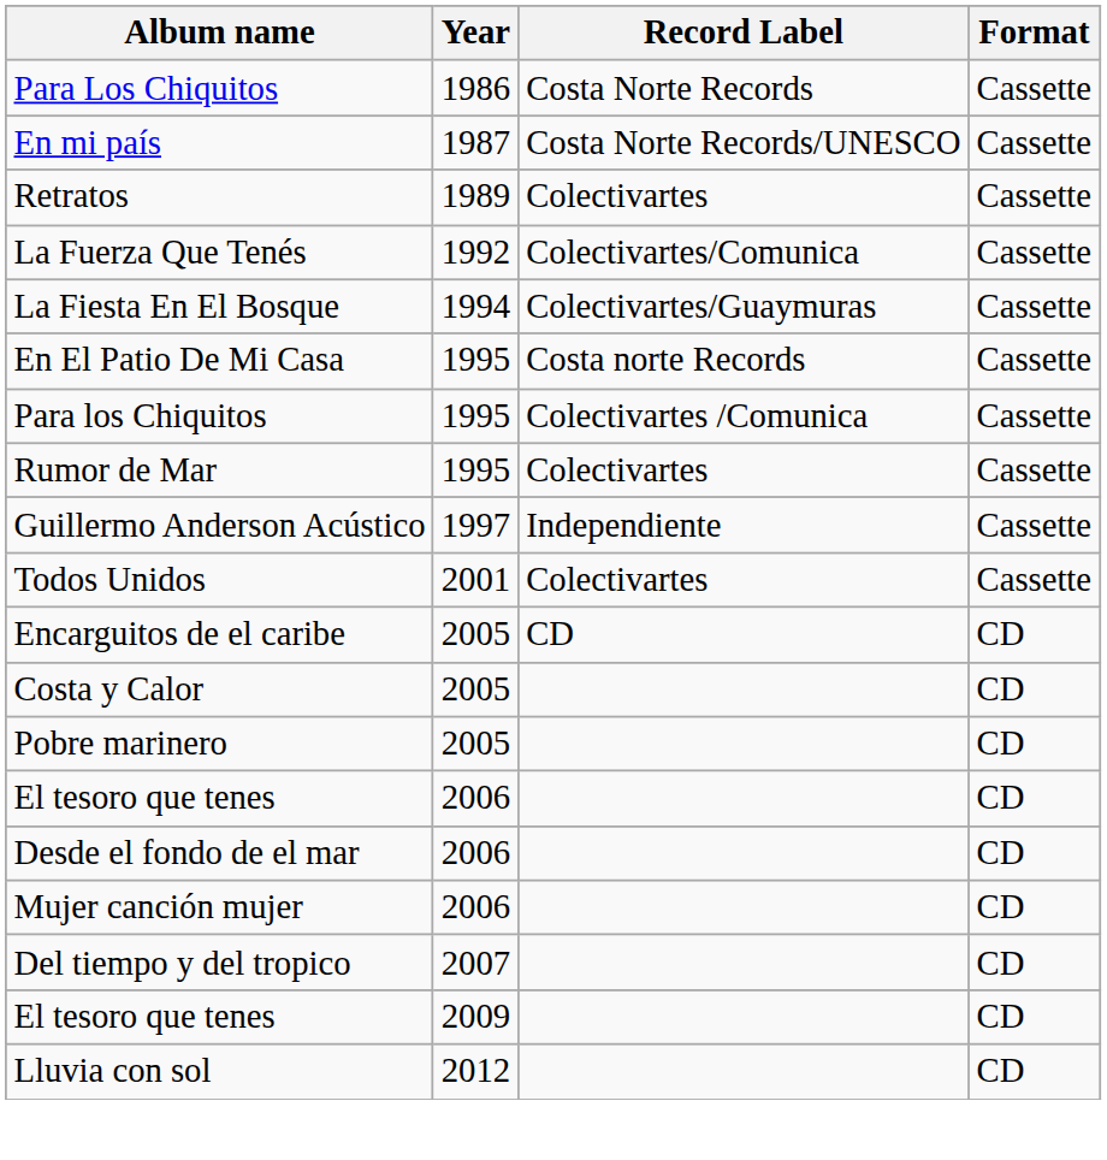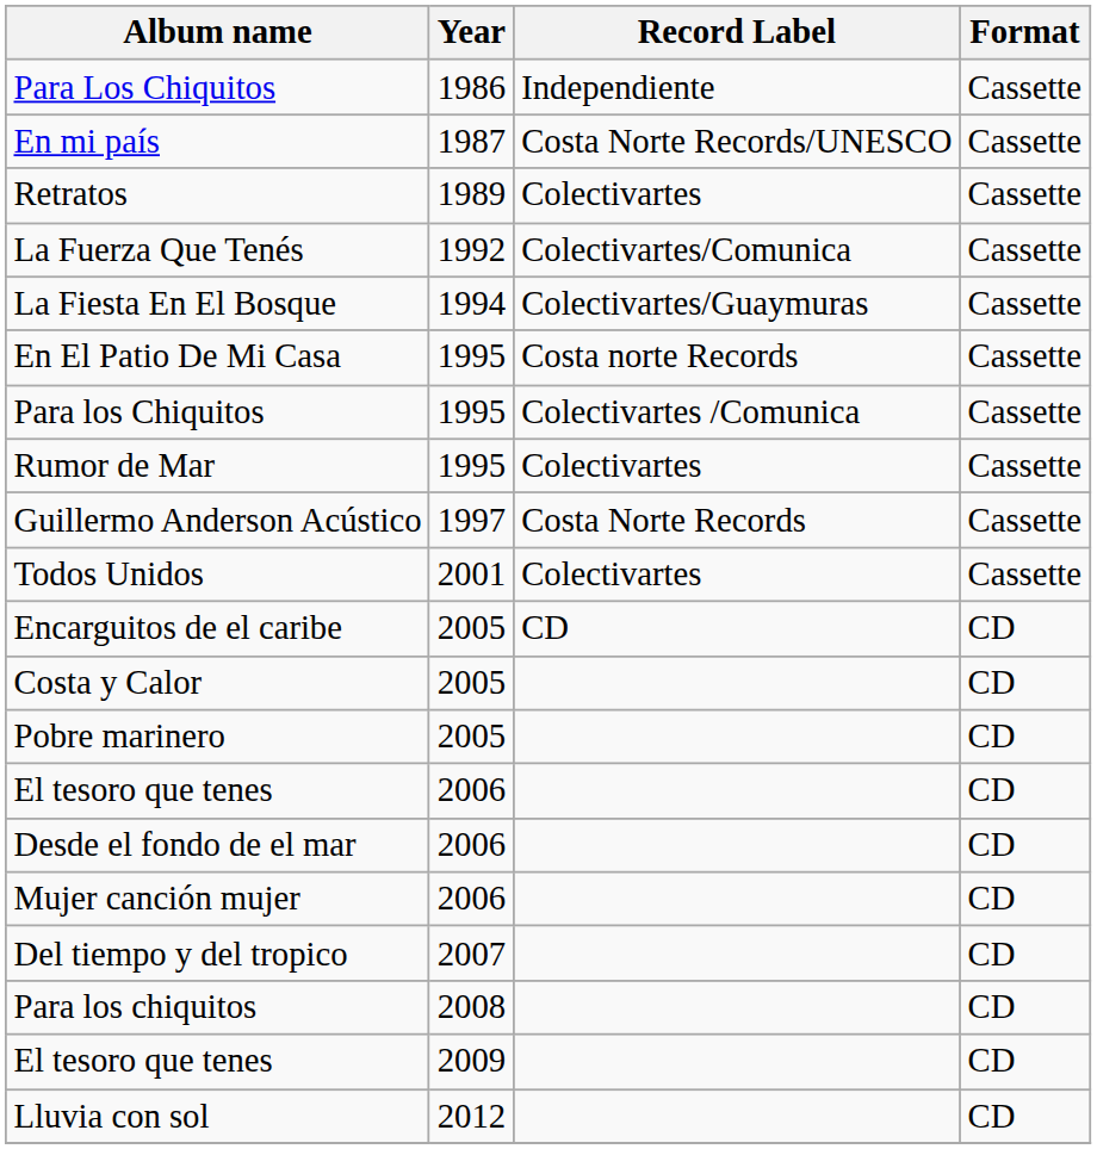 <table class="wikitable">
 <tr>
 <th>Album name</th>
 <th>Year</th>
 <th>Record Label</th>
 <th>Format</th>
 </tr>
 <tr>
 <td><a href='#'>Para Los Chiquitos</a></td>
 <td>1986</td>
-<td>Costa Norte Records</td>
+<td>Independiente</td>
 <td>Cassette</td>
 </tr>
 <tr>
 <td><a href='#'>En mi país</a></td>
 <td>1987</td>
 <td>Costa Norte Records/UNESCO</td>
 <td>Cassette</td>
 </tr>
 <tr>
 <td>Retratos</td>
 <td>1989</td>
 <td>Colectivartes</td>
 <td>Cassette</td>
 </tr>
 <tr>
 <td>La Fuerza Que Tenés</td>
 <td>1992</td>
 <td>Colectivartes/Comunica</td>
 <td>Cassette</td>
 </tr>
 <tr>
 <td>La Fiesta En El Bosque</td>
 <td>1994</td>
 <td>Colectivartes/Guaymuras</td>
 <td>Cassette</td>
 </tr>
 <tr>
 <td>En El Patio De Mi Casa</td>
 <td>1995</td>
 <td>Costa norte Records</td>
 <td>Cassette</td>
 </tr>
 <tr>
 <td>Para los Chiquitos</td>
 <td>1995</td>
 <td>Colectivartes /Comunica</td>
 <td>Cassette</td>
 </tr>
 <tr>
 <td>Rumor de Mar</td>
 <td>1995</td>
 <td>Colectivartes</td>
 <td>Cassette</td>
 </tr>
 <tr>
 <td>Guillermo Anderson Acústico</td>
 <td>1997</td>
-<td>Independiente</td>
+<td>Costa Norte Records</td>
 <td>Cassette</td>
 </tr>
 <tr>
 <td>Todos Unidos</td>
 <td>2001</td>
 <td>Colectivartes</td>
 <td>Cassette</td>
 </tr>
 <tr>
 <td>Encarguitos de el caribe</td>
 <td>2005</td>
 <td>CD</td>
 <td>CD</td>
 </tr>
 <tr>
 <td>Costa y Calor</td>
 <td>2005</td>
 <td></td>
 <td>CD</td>
 </tr>
 <tr>
 <td>Pobre marinero</td>
 <td>2005</td>
 <td></td>
 <td>CD</td>
 </tr>
 <tr>
 <td>El tesoro que tenes</td>
 <td>2006</td>
 <td></td>
 <td>CD</td>
 </tr>
 <tr>
 <td>Desde el fondo de el mar</td>
 <td>2006</td>
 <td></td>
 <td>CD</td>
 </tr>
 <tr>
 <td>Mujer canción mujer</td>
 <td>2006</td>
 <td></td>
 <td>CD</td>
 </tr>
 <tr>
 <td>Del tiempo y del tropico</td>
 <td>2007</td>
 <td></td>
 <td>CD</td>
 </tr>
 <tr>
+<td>Para los chiquitos</td>
+<td>2008</td>
+<td></td>
+<td>CD</td>
+</tr>
+<tr>
 <td>El tesoro que tenes</td>
 <td>2009</td>
 <td></td>
 <td>CD</td>
 </tr>
 <tr>
 <td>Lluvia con sol</td>
 <td>2012</td>
 <td></td>
 <td>CD</td>
 </tr>
 <tr>
 </tr>
 </table>
